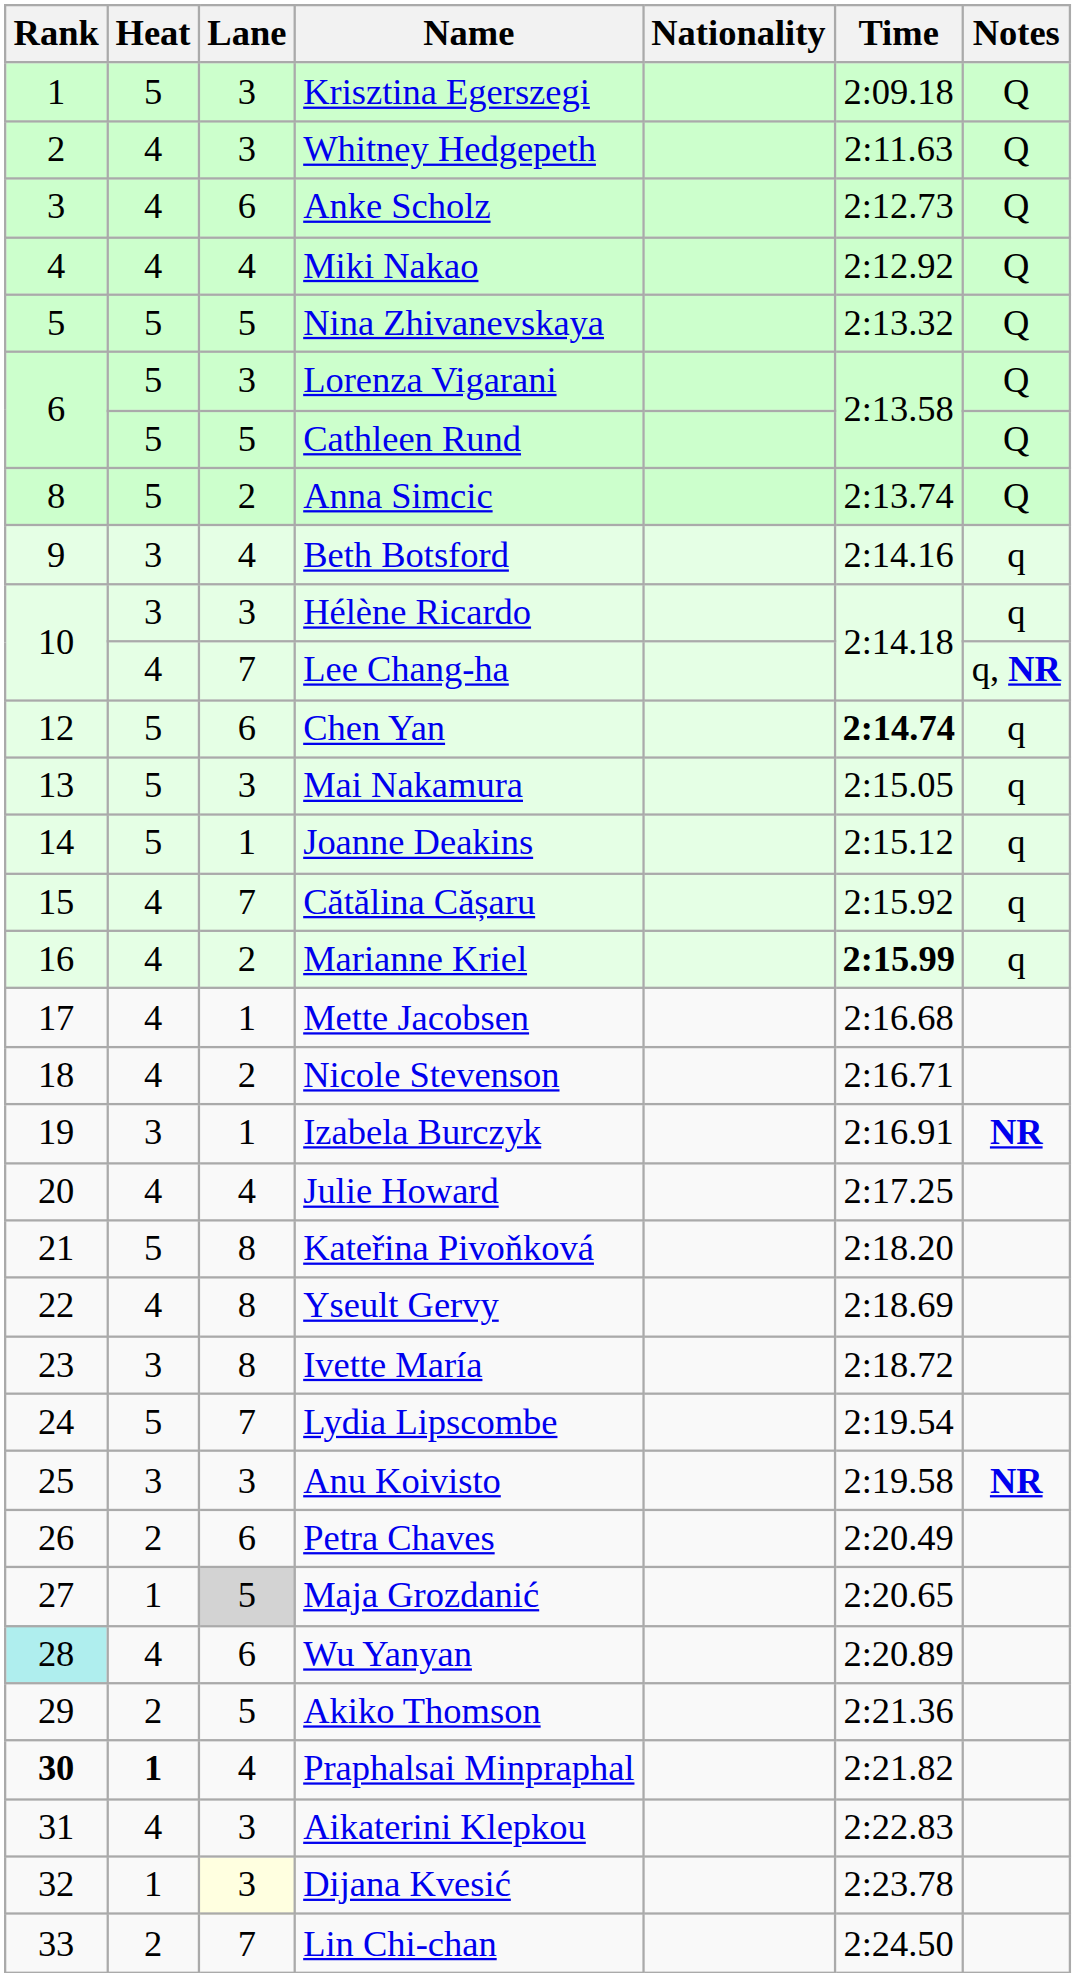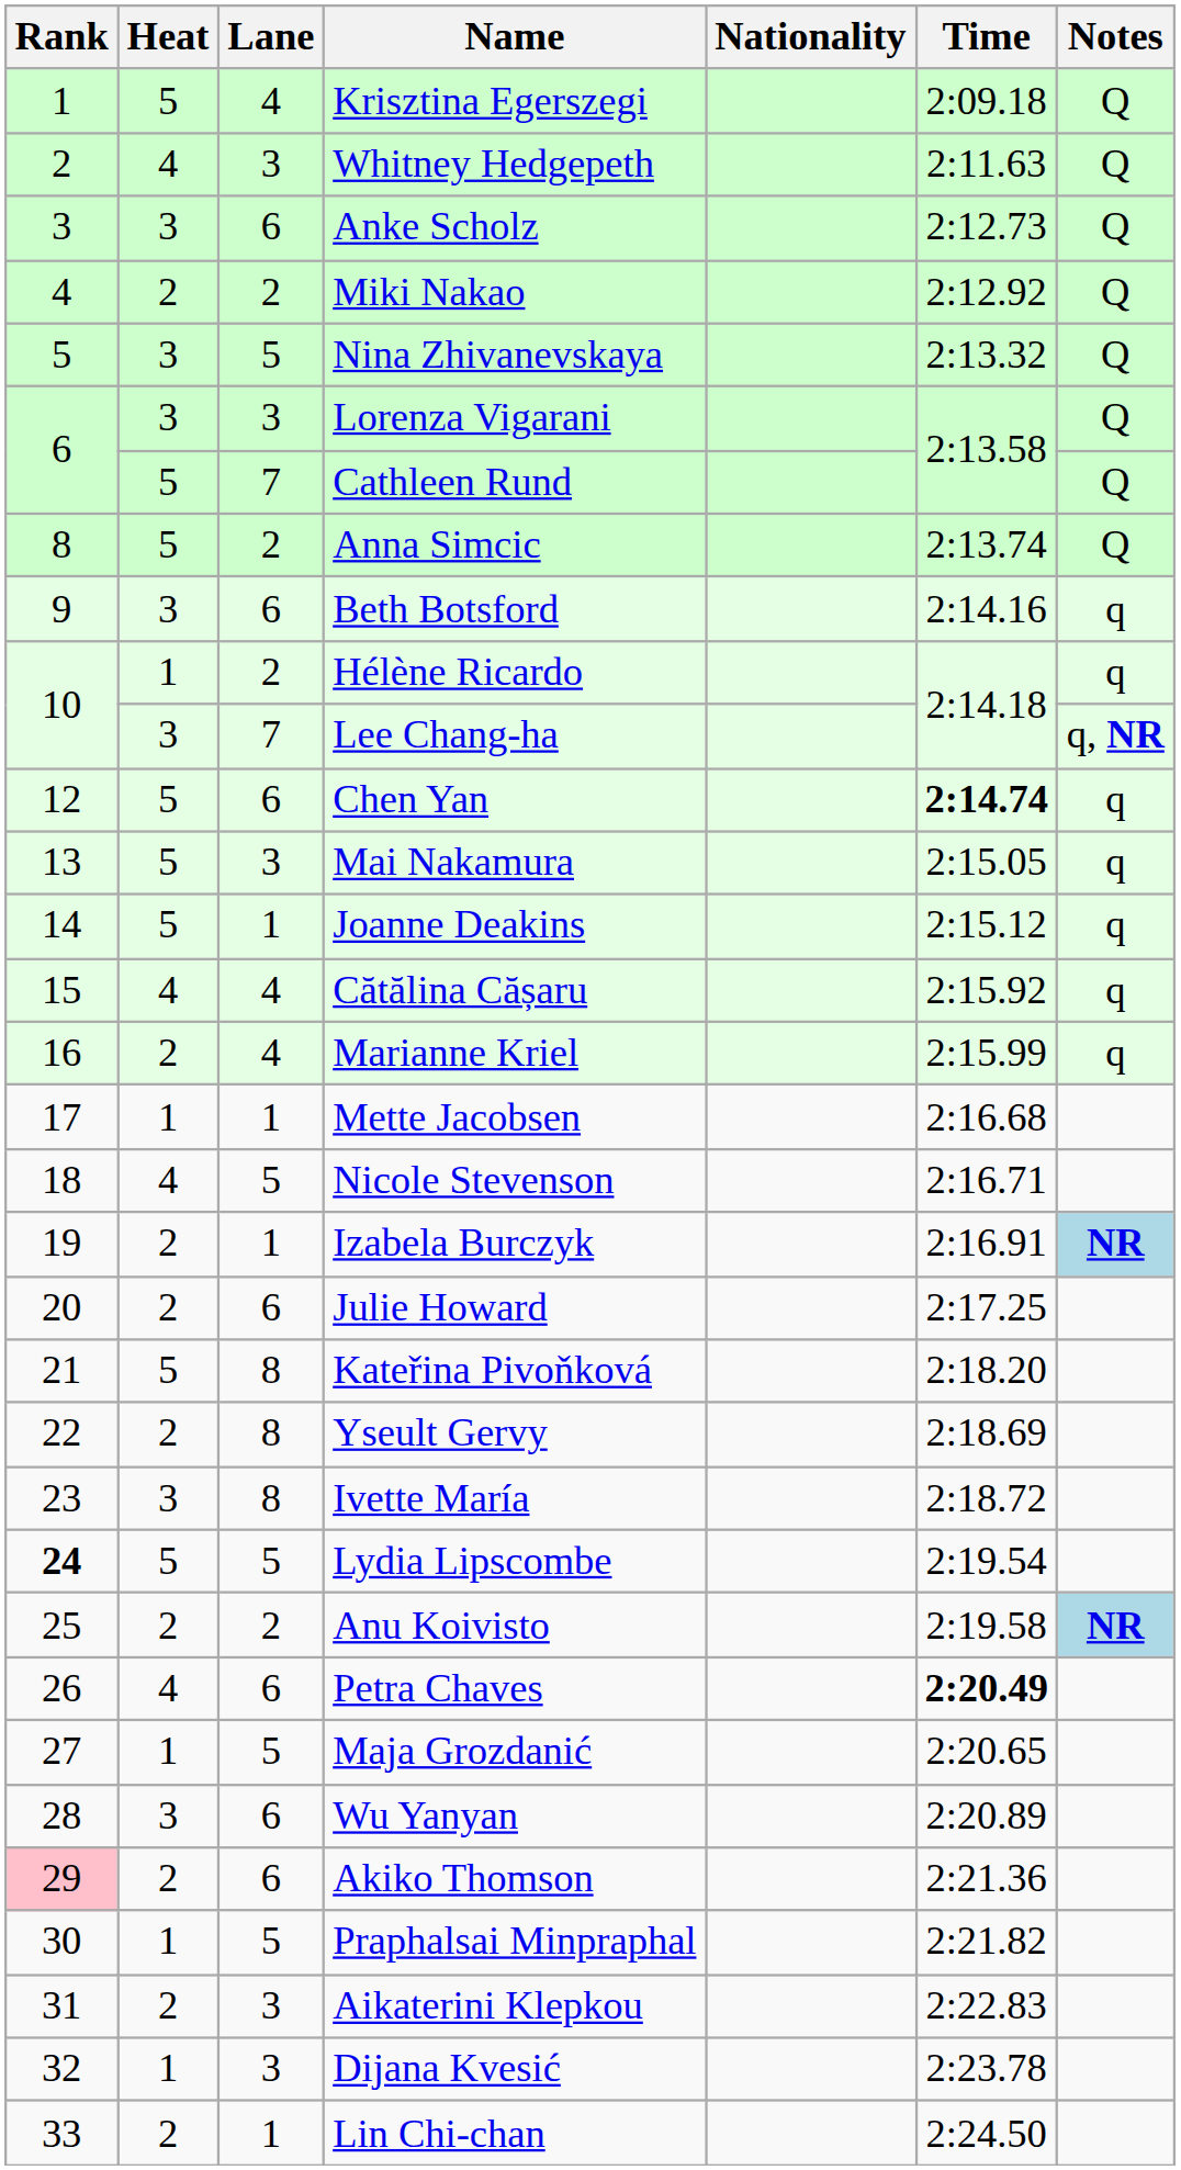 <table class="wikitable sortable" style="text-align:center">
 <tr>
 <th>Rank</th>
 <th>Heat</th>
 <th>Lane</th>
 <th>Name</th>
 <th>Nationality</th>
 <th>Time</th>
 <th>Notes</th>
 </tr>
 <tr bgcolor=#cfc>
 <td>1</td>
 <td>5</td>
-<td>3</td>
+<td>4</td>
 <td align=left><a href='#'>Krisztina Egerszegi</a></td>
 <td align=left></td>
 <td>2:09.18</td>
 <td>Q</td>
 </tr>
 <tr bgcolor=#cfc>
 <td>2</td>
 <td>4</td>
 <td>3</td>
 <td align=left><a href='#'>Whitney Hedgepeth</a></td>
 <td align=left></td>
 <td>2:11.63</td>
 <td>Q</td>
 </tr>
 <tr bgcolor=#cfc>
 <td>3</td>
-<td>4</td>
+<td>3</td>
 <td>6</td>
 <td align=left><a href='#'>Anke Scholz</a></td>
 <td align=left></td>
 <td>2:12.73</td>
 <td>Q</td>
 </tr>
 <tr bgcolor=#cfc>
 <td>4</td>
-<td>4</td>
-<td>4</td>
+<td>2</td>
+<td>2</td>
 <td align=left><a href='#'>Miki Nakao</a></td>
 <td align=left></td>
 <td>2:12.92</td>
 <td>Q</td>
 </tr>
 <tr bgcolor=#cfc>
 <td>5</td>
-<td>5</td>
+<td>3</td>
 <td>5</td>
 <td align=left><a href='#'>Nina Zhivanevskaya</a></td>
 <td align=left></td>
 <td>2:13.32</td>
 <td>Q</td>
 </tr>
 <tr bgcolor=#cfc>
 <td rowspan=2>6</td>
-<td>5</td>
+<td>3</td>
 <td>3</td>
 <td align=left><a href='#'>Lorenza Vigarani</a></td>
 <td align=left></td>
 <td rowspan=2>2:13.58</td>
 <td>Q</td>
 </tr>
 <tr bgcolor=#cfc>
 <td>5</td>
-<td>5</td>
+<td>7</td>
 <td align=left><a href='#'>Cathleen Rund</a></td>
 <td align=left></td>
 <td>Q</td>
 </tr>
 <tr bgcolor=#cfc>
 <td>8</td>
 <td>5</td>
 <td>2</td>
 <td align=left><a href='#'>Anna Simcic</a></td>
 <td align=left></td>
 <td>2:13.74</td>
 <td>Q</td>
 </tr>
 <tr bgcolor=e5ffe5>
 <td>9</td>
 <td>3</td>
-<td>4</td>
+<td>6</td>
 <td align=left><a href='#'>Beth Botsford</a></td>
 <td align=left></td>
 <td>2:14.16</td>
 <td>q</td>
 </tr>
 <tr bgcolor=e5ffe5>
 <td rowspan=2>10</td>
-<td>3</td>
-<td>3</td>
+<td>1</td>
+<td>2</td>
 <td align=left><a href='#'>Hélène Ricardo</a></td>
 <td align=left></td>
 <td rowspan=2>2:14.18</td>
 <td>q</td>
 </tr>
 <tr bgcolor=e5ffe5>
-<td>4</td>
+<td>3</td>
 <td>7</td>
 <td align=left><a href='#'>Lee Chang-ha</a></td>
 <td align=left></td>
 <td>q, <strong><a href='#'>NR</a></strong></td>
 </tr>
 <tr bgcolor=e5ffe5>
 <td>12</td>
 <td>5</td>
 <td>6</td>
 <td align=left><a href='#'>Chen Yan</a></td>
 <td align=left></td>
 <td><strong>2:14.74</strong></td>
 <td>q</td>
 </tr>
 <tr bgcolor=e5ffe5>
 <td>13</td>
 <td>5</td>
 <td>3</td>
 <td align=left><a href='#'>Mai Nakamura</a></td>
 <td align=left></td>
 <td>2:15.05</td>
 <td>q</td>
 </tr>
 <tr bgcolor=e5ffe5>
 <td>14</td>
 <td>5</td>
 <td>1</td>
 <td align=left><a href='#'>Joanne Deakins</a></td>
 <td align=left></td>
 <td>2:15.12</td>
 <td>q</td>
 </tr>
 <tr bgcolor=e5ffe5>
 <td>15</td>
 <td>4</td>
-<td>7</td>
+<td>4</td>
 <td align=left><a href='#'>Cătălina Cășaru</a></td>
 <td align=left></td>
 <td>2:15.92</td>
 <td>q</td>
 </tr>
 <tr bgcolor=e5ffe5>
 <td>16</td>
+<td>2</td>
 <td>4</td>
-<td>2</td>
 <td align=left><a href='#'>Marianne Kriel</a></td>
 <td align=left></td>
-<td><strong>2:15.99</strong></td>
+<td>2:15.99</td>
 <td>q</td>
 </tr>
 <tr>
 <td>17</td>
-<td>4</td>
+<td>1</td>
 <td>1</td>
 <td align=left><a href='#'>Mette Jacobsen</a></td>
 <td align=left></td>
 <td>2:16.68</td>
 <td></td>
 </tr>
 <tr>
 <td>18</td>
 <td>4</td>
-<td>2</td>
+<td>5</td>
 <td align=left><a href='#'>Nicole Stevenson</a></td>
 <td align=left></td>
 <td>2:16.71</td>
 <td></td>
 </tr>
 <tr>
 <td>19</td>
-<td>3</td>
+<td>2</td>
 <td>1</td>
 <td align=left><a href='#'>Izabela Burczyk</a></td>
 <td align=left></td>
 <td>2:16.91</td>
-<td><strong><a href='#'>NR</a></strong></td>
+<td style="background: lightblue;"><strong><a href='#'>NR</a></strong></td>
 </tr>
 <tr>
 <td>20</td>
-<td>4</td>
-<td>4</td>
+<td>2</td>
+<td>6</td>
 <td align=left><a href='#'>Julie Howard</a></td>
 <td align=left></td>
 <td>2:17.25</td>
 <td></td>
 </tr>
 <tr>
 <td>21</td>
 <td>5</td>
 <td>8</td>
 <td align=left><a href='#'>Kateřina Pivoňková</a></td>
 <td align=left></td>
 <td>2:18.20</td>
 <td></td>
 </tr>
 <tr>
 <td>22</td>
-<td>4</td>
+<td>2</td>
 <td>8</td>
 <td align=left><a href='#'>Yseult Gervy</a></td>
 <td align=left></td>
 <td>2:18.69</td>
 <td></td>
 </tr>
 <tr>
 <td>23</td>
 <td>3</td>
 <td>8</td>
 <td align=left><a href='#'>Ivette María</a></td>
 <td align=left></td>
 <td>2:18.72</td>
 <td></td>
 </tr>
 <tr>
-<td>24</td>
+<td><strong>24</strong></td>
 <td>5</td>
-<td>7</td>
+<td>5</td>
 <td align=left><a href='#'>Lydia Lipscombe</a></td>
 <td align=left></td>
 <td>2:19.54</td>
 <td></td>
 </tr>
 <tr>
 <td>25</td>
-<td>3</td>
-<td>3</td>
+<td>2</td>
+<td>2</td>
 <td align=left><a href='#'>Anu Koivisto</a></td>
 <td align=left></td>
 <td>2:19.58</td>
-<td><strong><a href='#'>NR</a></strong></td>
+<td style="background: lightblue;"><strong><a href='#'>NR</a></strong></td>
 </tr>
 <tr>
 <td>26</td>
-<td>2</td>
+<td>4</td>
 <td>6</td>
 <td align=left><a href='#'>Petra Chaves</a></td>
 <td align=left></td>
-<td>2:20.49</td>
+<td><strong>2:20.49</strong></td>
 <td></td>
 </tr>
 <tr>
 <td>27</td>
 <td>1</td>
-<td style="background: lightgrey;">5</td>
+<td>5</td>
 <td align=left><a href='#'>Maja Grozdanić</a></td>
 <td align=left></td>
 <td>2:20.65</td>
 <td></td>
 </tr>
 <tr>
-<td style="background: paleturquoise;">28</td>
-<td>4</td>
+<td>28</td>
+<td>3</td>
 <td>6</td>
 <td align=left><a href='#'>Wu Yanyan</a></td>
 <td align=left></td>
 <td>2:20.89</td>
 <td></td>
 </tr>
 <tr>
-<td>29</td>
+<td style="background: pink;">29</td>
 <td>2</td>
-<td>5</td>
+<td>6</td>
 <td align=left><a href='#'>Akiko Thomson</a></td>
 <td align=left></td>
 <td>2:21.36</td>
 <td></td>
 </tr>
 <tr>
-<td><strong>30</strong></td>
-<td><strong>1</strong></td>
-<td>4</td>
+<td>30</td>
+<td>1</td>
+<td>5</td>
 <td align=left><a href='#'>Praphalsai Minpraphal</a></td>
 <td align=left></td>
 <td>2:21.82</td>
 <td></td>
 </tr>
 <tr>
 <td>31</td>
-<td>4</td>
+<td>2</td>
 <td>3</td>
 <td align=left><a href='#'>Aikaterini Klepkou</a></td>
 <td align=left></td>
 <td>2:22.83</td>
 <td></td>
 </tr>
 <tr>
 <td>32</td>
 <td>1</td>
-<td style="background: lightyellow;">3</td>
+<td>3</td>
 <td align=left><a href='#'>Dijana Kvesić</a></td>
 <td align=left></td>
 <td>2:23.78</td>
 <td></td>
 </tr>
 <tr>
 <td>33</td>
 <td>2</td>
-<td>7</td>
+<td>1</td>
 <td align=left><a href='#'>Lin Chi-chan</a></td>
 <td align=left></td>
 <td>2:24.50</td>
 <td></td>
 </tr>
 </table>
